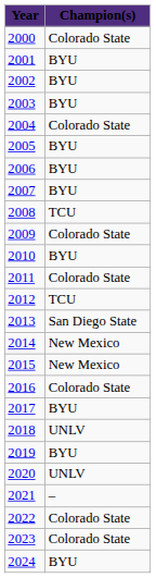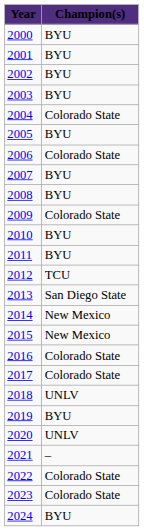 <table class="wikitable">
 <tr>
 <th style="background:#4F2D7F;" scope="col" width="40px"><span> Year</span></th>
 <th style="background:#4F2D7F;" scope="col" width="115px"><span> Champion(s)</span></th>
 </tr>
 <tr>
 <td><a href='#'>2000</a></td>
-<td>Colorado State</td>
+<td>BYU</td>
 </tr>
 <tr>
 <td><a href='#'>2001</a></td>
 <td>BYU</td>
 </tr>
 <tr>
 <td><a href='#'>2002</a></td>
 <td>BYU</td>
 </tr>
 <tr>
 <td><a href='#'>2003</a></td>
 <td>BYU</td>
 </tr>
 <tr>
 <td><a href='#'>2004</a></td>
 <td>Colorado State</td>
 </tr>
 <tr>
 <td><a href='#'>2005</a></td>
 <td>BYU</td>
 </tr>
 <tr>
 <td><a href='#'>2006</a></td>
-<td>BYU</td>
+<td>Colorado State</td>
 </tr>
 <tr>
 <td><a href='#'>2007</a></td>
 <td>BYU</td>
 </tr>
 <tr>
 <td><a href='#'>2008</a></td>
-<td>TCU</td>
+<td>BYU</td>
 </tr>
 <tr>
 <td><a href='#'>2009</a></td>
 <td>Colorado State</td>
 </tr>
 <tr>
 <td><a href='#'>2010</a></td>
 <td>BYU</td>
 </tr>
 <tr>
 <td><a href='#'>2011</a></td>
-<td>Colorado State</td>
+<td>BYU</td>
 </tr>
 <tr>
 <td><a href='#'>2012</a></td>
 <td>TCU</td>
 </tr>
 <tr>
 <td><a href='#'>2013</a></td>
 <td>San Diego State</td>
 </tr>
 <tr>
 <td><a href='#'>2014</a></td>
 <td>New Mexico</td>
 </tr>
 <tr>
 <td><a href='#'>2015</a></td>
 <td>New Mexico</td>
 </tr>
 <tr>
 <td><a href='#'>2016</a></td>
 <td>Colorado State</td>
 </tr>
 <tr>
 <td><a href='#'>2017</a></td>
-<td>BYU</td>
+<td>Colorado State</td>
 </tr>
 <tr>
 <td><a href='#'>2018</a></td>
 <td>UNLV</td>
 </tr>
 <tr>
 <td><a href='#'>2019</a></td>
 <td>BYU</td>
 </tr>
 <tr>
 <td><a href='#'>2020</a></td>
 <td>UNLV</td>
 </tr>
 <tr>
 <td><a href='#'>2021</a></td>
 <td>–</td>
 </tr>
 <tr>
 <td><a href='#'>2022</a></td>
 <td>Colorado State</td>
 </tr>
 <tr>
 <td><a href='#'>2023</a></td>
 <td>Colorado State</td>
 </tr>
 <tr>
 <td><a href='#'>2024</a></td>
 <td>BYU</td>
 </tr>
 </table>
